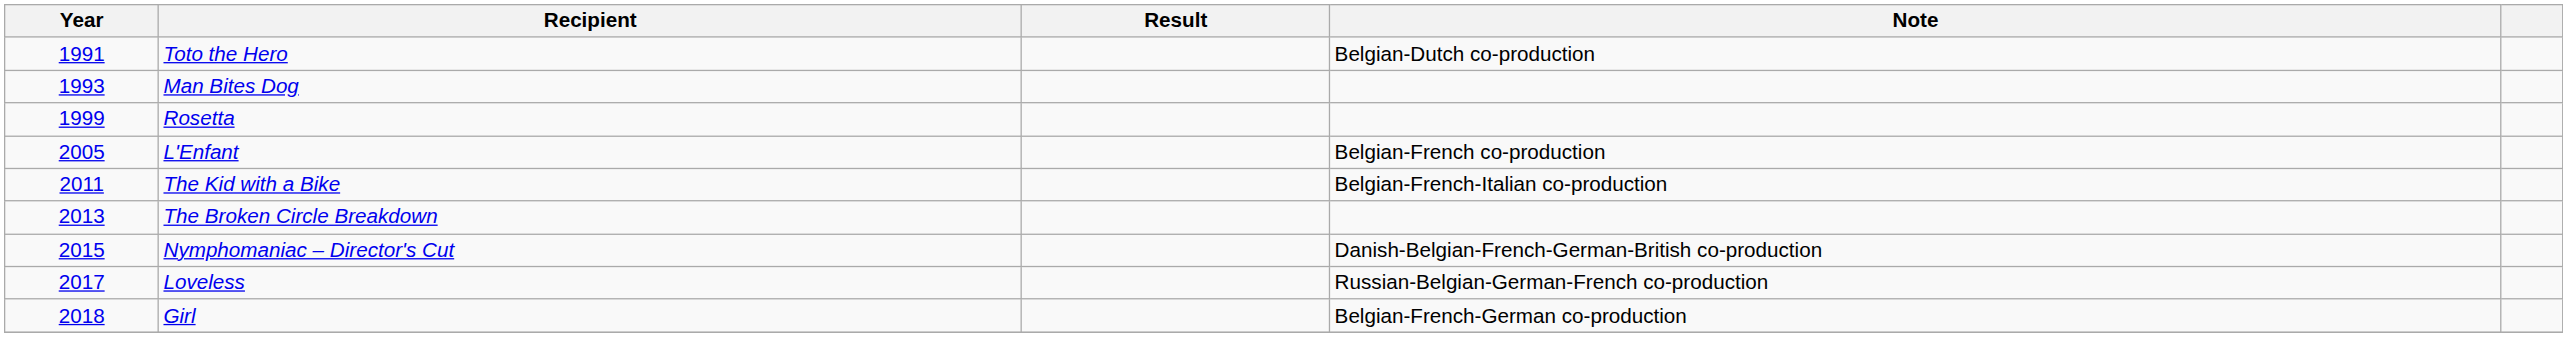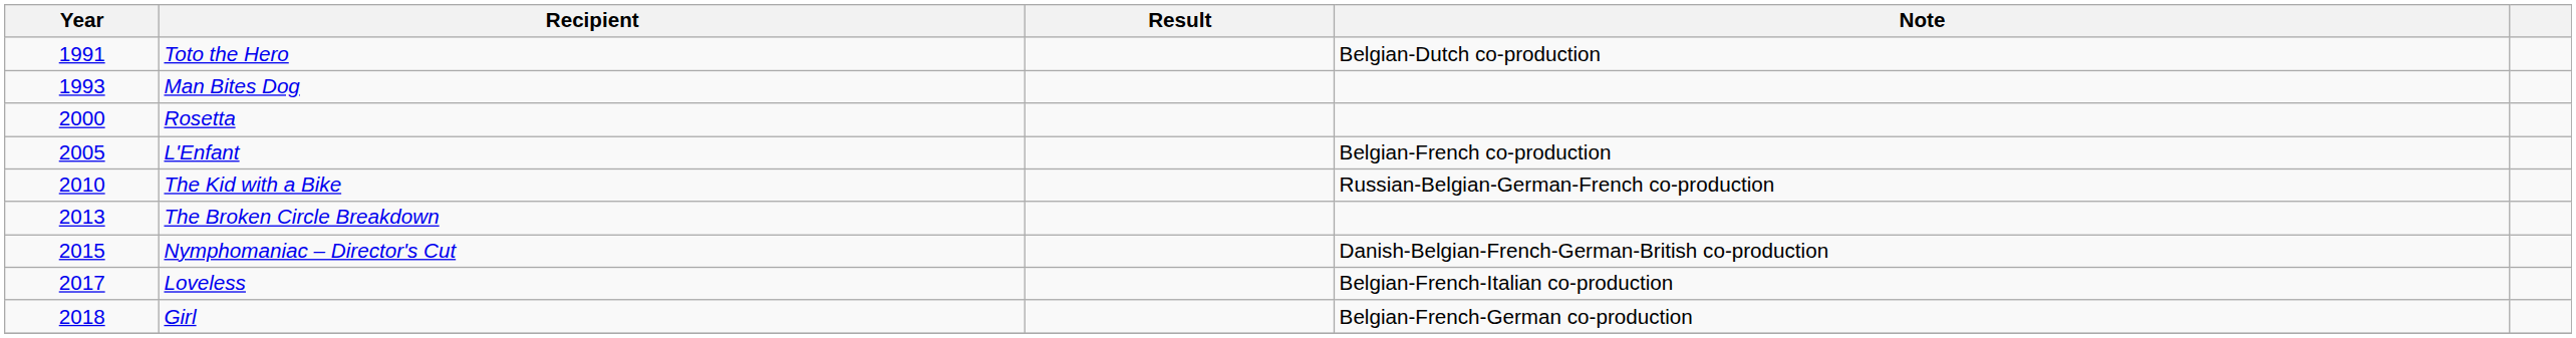 <table class="wikitable plainrowheaders" width="100%">
 <tr>
 <th width="5%">Year<br></th>
 <th width="28%">Recipient</th>
 <th width="10%">Result</th>
 <th width="38%">Note</th>
 <th width="2%"></th>
 </tr>
 <tr>
 <td align="center"><a href='#'>1991</a><br></td>
 <td><em><a href='#'>Toto the Hero</a></em></td>
 <td></td>
 <td>Belgian-Dutch co-production</td>
 <td align="center"></td>
 </tr>
 <tr>
 <td align="center"><a href='#'>1993</a><br></td>
 <td><em><a href='#'>Man Bites Dog</a></em></td>
 <td></td>
 <td></td>
 <td align="center"></td>
 </tr>
 <tr>
-<td align="center"><a href='#'>1999</a><br></td>
+<td align="center"><a href='#'>2000</a><br></td>
 <td><em><a href='#'>Rosetta</a></em></td>
 <td></td>
 <td></td>
 <td align="center"></td>
 </tr>
 <tr>
 <td align="center"><a href='#'>2005</a><br></td>
 <td><em><a href='#'>L'Enfant</a></em></td>
 <td></td>
 <td>Belgian-French co-production</td>
 <td align="center"></td>
 </tr>
 <tr>
-<td align="center"><a href='#'>2011</a><br></td>
+<td align="center"><a href='#'>2010</a><br></td>
 <td><em><a href='#'>The Kid with a Bike</a></em></td>
 <td></td>
-<td>Belgian-French-Italian co-production</td>
+<td>Russian-Belgian-German-French co-production</td>
 <td align="center"></td>
 </tr>
 <tr>
 <td align="center"><a href='#'>2013</a><br></td>
 <td><em><a href='#'>The Broken Circle Breakdown</a></em></td>
 <td></td>
 <td></td>
 <td align="center"></td>
 </tr>
 <tr>
 <td align="center"><a href='#'>2015</a><br></td>
 <td><em><a href='#'>Nymphomaniac – Director's Cut</a></em></td>
 <td></td>
 <td>Danish-Belgian-French-German-British co-production</td>
 <td align="center"></td>
 </tr>
 <tr>
 <td align="center"><a href='#'>2017</a><br></td>
 <td><em><a href='#'>Loveless</a></em></td>
 <td></td>
-<td>Russian-Belgian-German-French co-production</td>
+<td>Belgian-French-Italian co-production</td>
 <td align="center"></td>
 </tr>
 <tr>
 <td align="center"><a href='#'>2018</a><br></td>
 <td><em><a href='#'>Girl</a></em></td>
 <td></td>
 <td>Belgian-French-German co-production</td>
 <td align="center"></td>
 </tr>
 <tr>
 </tr>
 </table>
